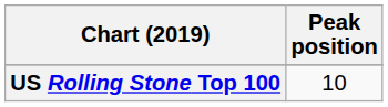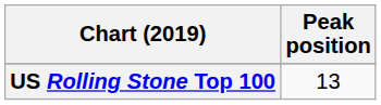 <table class="wikitable sortable plainrowheaders" style="text-align:center">
 <tr>
 <th scope="col">Chart (2019)</th>
 <th scope="col">Peak<br>position</th>
 </tr>
 <tr>
 </tr>
 <tr>
 </tr>
 <tr>
 </tr>
 <tr>
 </tr>
 <tr>
 <th scope="row">US <a href='#'><em>Rolling Stone</em> Top 100</a></th>
-<td>10</td>
+<td>13</td>
 </tr>
 </table>
